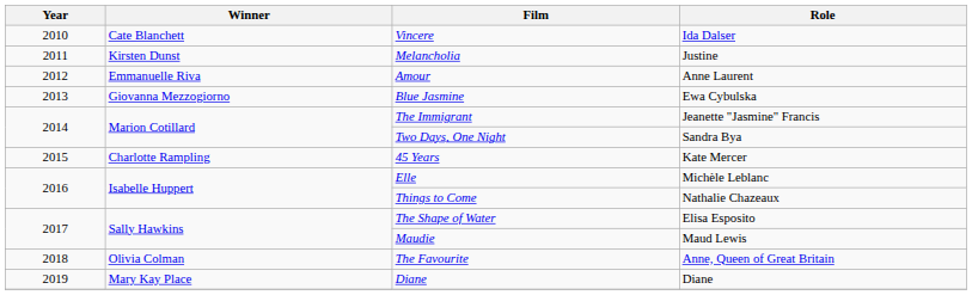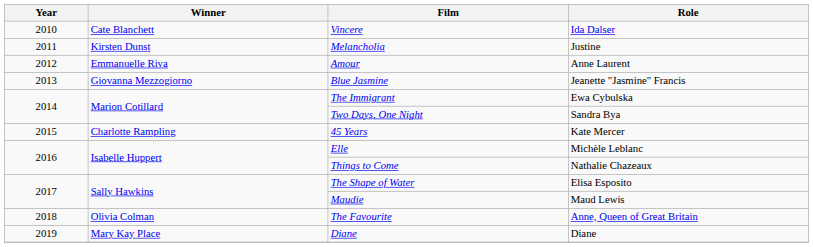 <table class="wikitable" width="95%" cellpadding="5">
 <tr>
 <th width="100"><strong>Year</strong></th>
 <th width="300"><strong>Winner</strong></th>
 <th width="300"><strong>Film</strong></th>
 <th width="300"><strong>Role</strong></th>
 </tr>
 <tr>
 <td style="text-align:center;">2010</td>
 <td><a href='#'>Cate Blanchett</a></td>
 <td><em><a href='#'>Vincere</a></em></td>
 <td><a href='#'>Ida Dalser</a></td>
 </tr>
 <tr>
 <td style="text-align:center;">2011</td>
 <td><a href='#'>Kirsten Dunst</a></td>
 <td><em><a href='#'>Melancholia</a></em></td>
 <td>Justine</td>
 </tr>
 <tr>
 <td style="text-align:center;">2012</td>
 <td><a href='#'>Emmanuelle Riva</a></td>
 <td><em><a href='#'>Amour</a></em></td>
 <td>Anne Laurent</td>
 </tr>
 <tr>
 <td style="text-align:center;">2013</td>
 <td><a href='#'>Giovanna Mezzogiorno</a></td>
 <td><em><a href='#'>Blue Jasmine</a></em></td>
-<td>Ewa Cybulska</td>
+<td>Jeanette "Jasmine" Francis</td>
 </tr>
 <tr>
 <td rowspan="2" style="text-align:center;">2014</td>
 <td rowspan="2"><a href='#'>Marion Cotillard</a></td>
 <td><em><a href='#'>The Immigrant</a></em></td>
-<td>Jeanette "Jasmine" Francis</td>
+<td>Ewa Cybulska</td>
 </tr>
 <tr>
 <td><em><a href='#'>Two Days, One Night</a></em></td>
 <td>Sandra Bya</td>
 </tr>
 <tr>
 <td style="text-align:center;">2015</td>
 <td><a href='#'>Charlotte Rampling</a></td>
 <td><em><a href='#'>45 Years</a></em></td>
 <td>Kate Mercer</td>
 </tr>
 <tr>
 <td rowspan="2" style="text-align:center;">2016</td>
 <td rowspan="2"><a href='#'>Isabelle Huppert</a></td>
 <td><em><a href='#'>Elle</a></em></td>
 <td>Michèle Leblanc </td>
 </tr>
 <tr>
 <td><em><a href='#'>Things to Come</a></em></td>
 <td>Nathalie Chazeaux</td>
 </tr>
 <tr>
 <td rowspan="2" style="text-align:center;">2017</td>
 <td rowspan="2"><a href='#'>Sally Hawkins</a></td>
 <td><em><a href='#'>The Shape of Water</a></em></td>
 <td>Elisa Esposito </td>
 </tr>
 <tr>
 <td><em><a href='#'>Maudie</a></em></td>
 <td>Maud Lewis</td>
 </tr>
 <tr>
 <td style="text-align:center;">2018</td>
 <td><a href='#'>Olivia Colman</a></td>
 <td><em><a href='#'>The Favourite</a></em></td>
 <td><a href='#'>Anne, Queen of Great Britain</a></td>
 </tr>
 <tr>
 <td style="text-align:center;">2019</td>
 <td><a href='#'>Mary Kay Place</a></td>
 <td><em><a href='#'>Diane</a></em></td>
 <td>Diane</td>
 </tr>
 <tr>
 </tr>
 </table>
